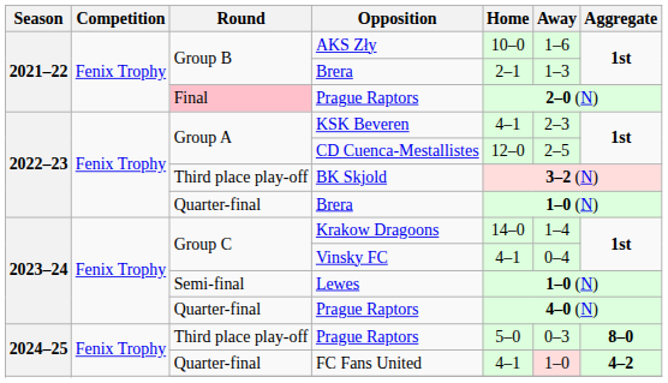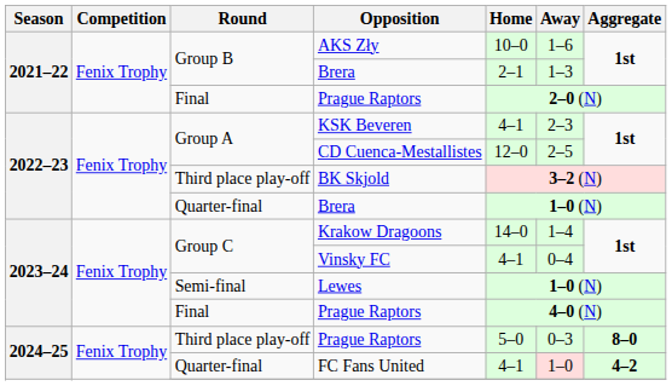 <table class="wikitable plainrowheaders">
 <tr>
 <th scope="col">Season</th>
 <th scope="col">Competition</th>
 <th scope="col">Round</th>
 <th scope="col">Opposition</th>
 <th scope="col">Home</th>
 <th scope="col">Away</th>
 <th scope="col">Aggregate</th>
 </tr>
 <tr>
 <th rowspan="3" scope="row" style="text-align:center">2021–22</th>
 <td rowspan="3"><a href='#'>Fenix Trophy</a></td>
 <td rowspan="2">Group B</td>
 <td> <a href='#'>AKS Zły</a></td>
 <td bgcolor="#ddffdd" style="text-align:center;">10–0</td>
 <td bgcolor="#ddffdd" style="text-align:center;">1–6</td>
 <td style="text-align:center;" rowspan=2><strong>1st</strong></td>
 </tr>
 <tr>
 <td> <a href='#'>Brera</a></td>
 <td bgcolor="#ddffdd" style="text-align:center;">2–1</td>
 <td bgcolor="#ddffdd" style="text-align:center;">1–3</td>
 </tr>
 <tr>
-<td style="background: pink;">Final</td>
+<td>Final</td>
 <td> <a href='#'>Prague Raptors</a></td>
 <td colspan="3" bgcolor="#ddffdd" style="text-align:center;"><strong>2–0</strong> (<a href='#'>N</a>)</td>
 </tr>
 <tr>
 <th rowspan="4" scope="row" style="text-align:center">2022–23</th>
 <td rowspan="4"><a href='#'>Fenix Trophy</a></td>
 <td rowspan="2">Group A</td>
 <td> <a href='#'>KSK Beveren</a></td>
 <td bgcolor="#ddffdd" style="text-align:center;">4–1</td>
 <td bgcolor="#ddffdd" style="text-align:center;">2–3</td>
 <td style="text-align:center;" rowspan=2><strong>1st</strong></td>
 </tr>
 <tr>
 <td> <a href='#'>CD Cuenca-Mestallistes</a></td>
 <td bgcolor="#ddffdd" style="text-align:center;">12–0</td>
 <td bgcolor="#ddffdd" style="text-align:center;">2–5</td>
 </tr>
 <tr>
 <td>Third place play-off</td>
 <td> <a href='#'>BK Skjold</a></td>
 <td colspan="3" bgcolor="#ffdddd" style="text-align:center;"><strong>3–2</strong> (<a href='#'>N</a>)</td>
 </tr>
 <tr>
 <td rowspan="1">Quarter-final</td>
 <td> <a href='#'>Brera</a></td>
 <td colspan="3" bgcolor="#ddffdd" style="text-align:center;"><strong>1–0</strong> (<a href='#'>N</a>)</td>
 </tr>
 <tr>
 <th rowspan="4" scope="row" style="text-align:center">2023–24</th>
 <td rowspan="4"><a href='#'>Fenix Trophy</a></td>
 <td rowspan="2">Group C</td>
 <td> <a href='#'>Krakow Dragoons</a></td>
 <td bgcolor="#ddffdd" style="text-align:center;">14–0</td>
 <td bgcolor="#ddffdd" style="text-align:center;">1–4</td>
 <td style="text-align:center;" rowspan=2><strong>1st</strong></td>
 </tr>
 <tr>
 <td> <a href='#'>Vinsky FC</a></td>
 <td bgcolor="#ddffdd" style="text-align:center;">4–1</td>
 <td bgcolor="#ddffdd" style="text-align:center;">0–4</td>
 </tr>
 <tr>
 <td>Semi-final</td>
 <td> <a href='#'>Lewes</a></td>
 <td colspan="3" bgcolor="#ddffdd" style="text-align:center;"><strong>1–0</strong> (<a href='#'>N</a>)</td>
 </tr>
 <tr>
-<td rowspan="1">Quarter-final</td>
+<td>Final</td>
 <td> <a href='#'>Prague Raptors</a></td>
 <td colspan="3" bgcolor="#ddffdd" style="text-align:center;"><strong>4–0</strong> (<a href='#'>N</a>)</td>
 </tr>
 <tr>
 <th rowspan="4" scope="row" style="text-align:center">2024–25</th>
 <td rowspan="4"><a href='#'>Fenix Trophy</a></td>
 <td>Third place play-off</td>
 <td> <a href='#'>Prague Raptors</a></td>
 <td bgcolor="#ddffdd" style="text-align:center;">5–0</td>
 <td bgcolor="#ddffdd" style="text-align:center;">0–3</td>
 <td bgcolor="#ddffdd" style="text-align:center;" rowspan=1><strong>8–0</strong></td>
 </tr>
 <tr>
 <td rowspan="1">Quarter-final</td>
 <td> FC Fans United</td>
 <td bgcolor="#ddffdd" style="text-align:center;">4–1</td>
 <td bgcolor="#ffdddd" style="text-align:center;">1–0</td>
 <td bgcolor="#ddffdd" style="text-align:center;" rowspan=1><strong>4–2</strong></td>
 </tr>
 <tr>
 </tr>
 </table>
